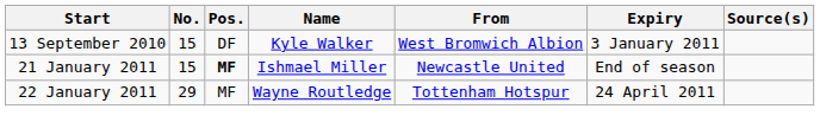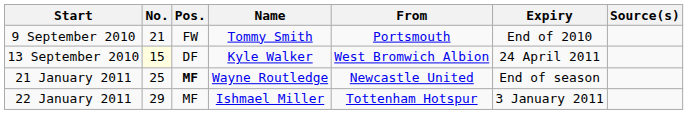 <table class="wikitable" style="text-align:center">
 <tr>
 <th>Start</th>
 <th>No.</th>
 <th>Pos.</th>
 <th>Name</th>
 <th>From</th>
 <th>Expiry</th>
 <th>Source(s)</th>
 </tr>
 <tr>
+<td>9 September 2010</td>
+<td>21</td>
+<td>FW</td>
+<td> <a href='#'>Tommy Smith</a></td>
+<td><a href='#'>Portsmouth</a></td>
+<td>End of 2010</td>
+<td></td>
+</tr>
+<tr>
 <td>13 September 2010</td>
-<td>15</td>
+<td style="background: lightyellow;">15</td>
 <td>DF</td>
 <td> <a href='#'>Kyle Walker</a></td>
 <td><a href='#'>West Bromwich Albion</a></td>
-<td>3 January 2011</td>
+<td>24 April 2011</td>
 <td></td>
 </tr>
 <tr>
 <td>21 January 2011</td>
-<td>15</td>
+<td>25</td>
 <td><strong>MF</strong></td>
-<td> <a href='#'>Ishmael Miller</a></td>
+<td> <a href='#'>Wayne Routledge</a></td>
 <td><a href='#'>Newcastle United</a></td>
 <td>End of season</td>
 <td></td>
 </tr>
 <tr>
 <td>22 January 2011</td>
 <td>29</td>
 <td>MF</td>
-<td> <a href='#'>Wayne Routledge</a></td>
+<td> <a href='#'>Ishmael Miller</a></td>
 <td><a href='#'>Tottenham Hotspur</a></td>
-<td>24 April 2011</td>
+<td>3 January 2011</td>
 <td></td>
 </tr>
 </table>
